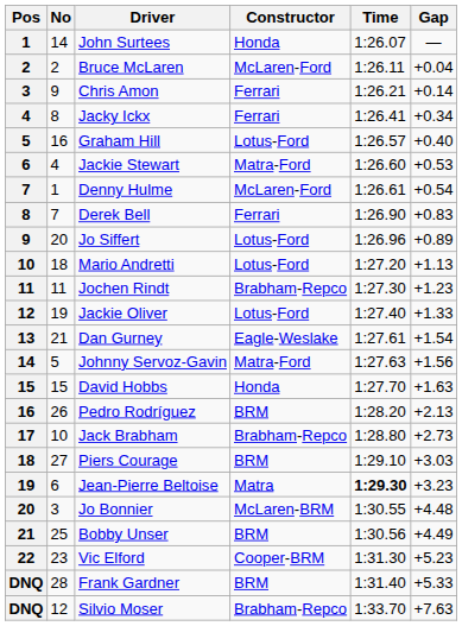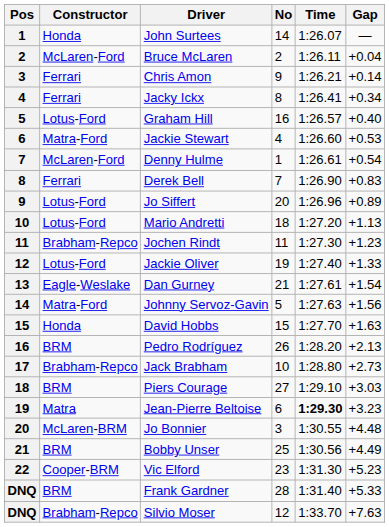 <table class="wikitable sortable" style="font-size: 95%">
 <tr>
 <th>Pos</th>
+<th>Constructor</th>
+<th>Driver</th>
 <th>No</th>
-<th>Driver</th>
-<th>Constructor</th>
 <th>Time</th>
 <th>Gap</th>
 </tr>
 <tr>
 <th>1</th>
+<td><a href='#'>Honda</a></td>
+<td> <a href='#'>John Surtees</a></td>
 <td>14</td>
-<td> <a href='#'>John Surtees</a></td>
-<td><a href='#'>Honda</a></td>
 <td>1:26.07</td>
 <td align="center">—</td>
 </tr>
 <tr>
 <th>2</th>
+<td><a href='#'>McLaren</a>-<a href='#'>Ford</a></td>
+<td> <a href='#'>Bruce McLaren</a></td>
 <td>2</td>
-<td> <a href='#'>Bruce McLaren</a></td>
-<td><a href='#'>McLaren</a>-<a href='#'>Ford</a></td>
 <td>1:26.11</td>
 <td>+0.04</td>
 </tr>
 <tr>
 <th>3</th>
+<td><a href='#'>Ferrari</a></td>
+<td> <a href='#'>Chris Amon</a></td>
 <td>9</td>
-<td> <a href='#'>Chris Amon</a></td>
-<td><a href='#'>Ferrari</a></td>
 <td>1:26.21</td>
 <td>+0.14</td>
 </tr>
 <tr>
 <th>4</th>
+<td><a href='#'>Ferrari</a></td>
+<td> <a href='#'>Jacky Ickx</a></td>
 <td>8</td>
-<td> <a href='#'>Jacky Ickx</a></td>
-<td><a href='#'>Ferrari</a></td>
 <td>1:26.41</td>
 <td>+0.34</td>
 </tr>
 <tr>
 <th>5</th>
+<td><a href='#'>Lotus</a>-<a href='#'>Ford</a></td>
+<td> <a href='#'>Graham Hill</a></td>
 <td>16</td>
-<td> <a href='#'>Graham Hill</a></td>
-<td><a href='#'>Lotus</a>-<a href='#'>Ford</a></td>
 <td>1:26.57</td>
 <td>+0.40</td>
 </tr>
 <tr>
 <th>6</th>
+<td><a href='#'>Matra</a>-<a href='#'>Ford</a></td>
+<td> <a href='#'>Jackie Stewart</a></td>
 <td>4</td>
-<td> <a href='#'>Jackie Stewart</a></td>
-<td><a href='#'>Matra</a>-<a href='#'>Ford</a></td>
 <td>1:26.60</td>
 <td>+0.53</td>
 </tr>
 <tr>
 <th>7</th>
+<td><a href='#'>McLaren</a>-<a href='#'>Ford</a></td>
+<td> <a href='#'>Denny Hulme</a></td>
 <td>1</td>
-<td> <a href='#'>Denny Hulme</a></td>
-<td><a href='#'>McLaren</a>-<a href='#'>Ford</a></td>
 <td>1:26.61</td>
 <td>+0.54</td>
 </tr>
 <tr>
 <th>8</th>
+<td><a href='#'>Ferrari</a></td>
+<td> <a href='#'>Derek Bell</a></td>
 <td>7</td>
-<td> <a href='#'>Derek Bell</a></td>
-<td><a href='#'>Ferrari</a></td>
 <td>1:26.90</td>
 <td>+0.83</td>
 </tr>
 <tr>
 <th>9</th>
+<td><a href='#'>Lotus</a>-<a href='#'>Ford</a></td>
+<td> <a href='#'>Jo Siffert</a></td>
 <td>20</td>
-<td> <a href='#'>Jo Siffert</a></td>
-<td><a href='#'>Lotus</a>-<a href='#'>Ford</a></td>
 <td>1:26.96</td>
 <td>+0.89</td>
 </tr>
 <tr>
 <th>10</th>
+<td><a href='#'>Lotus</a>-<a href='#'>Ford</a></td>
+<td> <a href='#'>Mario Andretti</a></td>
 <td>18</td>
-<td> <a href='#'>Mario Andretti</a></td>
-<td><a href='#'>Lotus</a>-<a href='#'>Ford</a></td>
 <td>1:27.20</td>
 <td>+1.13</td>
 </tr>
 <tr>
 <th>11</th>
+<td><a href='#'>Brabham</a>-<a href='#'>Repco</a></td>
+<td> <a href='#'>Jochen Rindt</a></td>
 <td>11</td>
-<td> <a href='#'>Jochen Rindt</a></td>
-<td><a href='#'>Brabham</a>-<a href='#'>Repco</a></td>
 <td>1:27.30</td>
 <td>+1.23</td>
 </tr>
 <tr>
 <th>12</th>
+<td><a href='#'>Lotus</a>-<a href='#'>Ford</a></td>
+<td> <a href='#'>Jackie Oliver</a></td>
 <td>19</td>
-<td> <a href='#'>Jackie Oliver</a></td>
-<td><a href='#'>Lotus</a>-<a href='#'>Ford</a></td>
 <td>1:27.40</td>
 <td>+1.33</td>
 </tr>
 <tr>
 <th>13</th>
+<td><a href='#'>Eagle</a>-<a href='#'>Weslake</a></td>
+<td> <a href='#'>Dan Gurney</a></td>
 <td>21</td>
-<td> <a href='#'>Dan Gurney</a></td>
-<td><a href='#'>Eagle</a>-<a href='#'>Weslake</a></td>
 <td>1:27.61</td>
 <td>+1.54</td>
 </tr>
 <tr>
 <th>14</th>
+<td><a href='#'>Matra</a>-<a href='#'>Ford</a></td>
+<td> <a href='#'>Johnny Servoz-Gavin</a></td>
 <td>5</td>
-<td> <a href='#'>Johnny Servoz-Gavin</a></td>
-<td><a href='#'>Matra</a>-<a href='#'>Ford</a></td>
 <td>1:27.63</td>
 <td>+1.56</td>
 </tr>
 <tr>
 <th>15</th>
+<td><a href='#'>Honda</a></td>
+<td> <a href='#'>David Hobbs</a></td>
 <td>15</td>
-<td> <a href='#'>David Hobbs</a></td>
-<td><a href='#'>Honda</a></td>
 <td>1:27.70</td>
 <td>+1.63</td>
 </tr>
 <tr>
 <th>16</th>
+<td><a href='#'>BRM</a></td>
+<td> <a href='#'>Pedro Rodríguez</a></td>
 <td>26</td>
-<td> <a href='#'>Pedro Rodríguez</a></td>
-<td><a href='#'>BRM</a></td>
 <td>1:28.20</td>
 <td>+2.13</td>
 </tr>
 <tr>
 <th>17</th>
+<td><a href='#'>Brabham</a>-<a href='#'>Repco</a></td>
+<td> <a href='#'>Jack Brabham</a></td>
 <td>10</td>
-<td> <a href='#'>Jack Brabham</a></td>
-<td><a href='#'>Brabham</a>-<a href='#'>Repco</a></td>
 <td>1:28.80</td>
 <td>+2.73</td>
 </tr>
 <tr>
 <th>18</th>
+<td><a href='#'>BRM</a></td>
+<td> <a href='#'>Piers Courage</a></td>
 <td>27</td>
-<td> <a href='#'>Piers Courage</a></td>
-<td><a href='#'>BRM</a></td>
 <td>1:29.10</td>
 <td>+3.03</td>
 </tr>
 <tr>
 <th>19</th>
+<td><a href='#'>Matra</a></td>
+<td> <a href='#'>Jean-Pierre Beltoise</a></td>
 <td>6</td>
-<td> <a href='#'>Jean-Pierre Beltoise</a></td>
-<td><a href='#'>Matra</a></td>
 <td><strong>1:29.30</strong></td>
 <td>+3.23</td>
 </tr>
 <tr>
 <th>20</th>
+<td><a href='#'>McLaren</a>-<a href='#'>BRM</a></td>
+<td> <a href='#'>Jo Bonnier</a></td>
 <td>3</td>
-<td> <a href='#'>Jo Bonnier</a></td>
-<td><a href='#'>McLaren</a>-<a href='#'>BRM</a></td>
 <td>1:30.55</td>
 <td>+4.48</td>
 </tr>
 <tr>
 <th>21</th>
+<td><a href='#'>BRM</a></td>
+<td> <a href='#'>Bobby Unser</a></td>
 <td>25</td>
-<td> <a href='#'>Bobby Unser</a></td>
-<td><a href='#'>BRM</a></td>
 <td>1:30.56</td>
 <td>+4.49</td>
 </tr>
 <tr>
 <th>22</th>
+<td><a href='#'>Cooper</a>-<a href='#'>BRM</a></td>
+<td> <a href='#'>Vic Elford</a></td>
 <td>23</td>
-<td> <a href='#'>Vic Elford</a></td>
-<td><a href='#'>Cooper</a>-<a href='#'>BRM</a></td>
 <td>1:31.30</td>
 <td>+5.23</td>
 </tr>
 <tr>
 <th>DNQ</th>
+<td><a href='#'>BRM</a></td>
+<td> <a href='#'>Frank Gardner</a></td>
 <td>28</td>
-<td> <a href='#'>Frank Gardner</a></td>
-<td><a href='#'>BRM</a></td>
 <td>1:31.40</td>
 <td>+5.33</td>
 </tr>
 <tr>
 <th>DNQ</th>
+<td><a href='#'>Brabham</a>-<a href='#'>Repco</a></td>
+<td> <a href='#'>Silvio Moser</a></td>
 <td>12</td>
-<td> <a href='#'>Silvio Moser</a></td>
-<td><a href='#'>Brabham</a>-<a href='#'>Repco</a></td>
 <td>1:33.70</td>
 <td>+7.63</td>
 </tr>
 </table>
